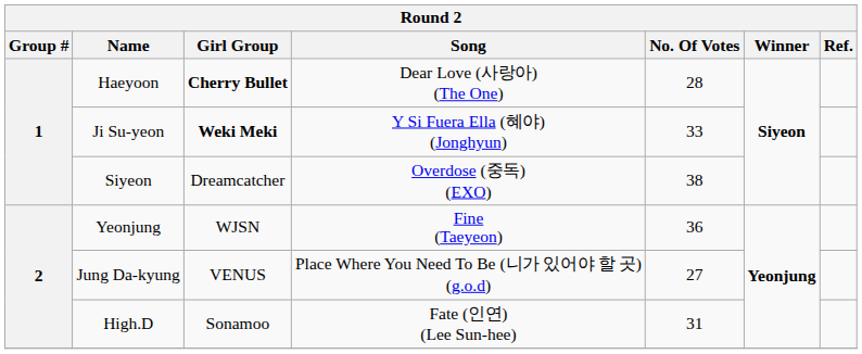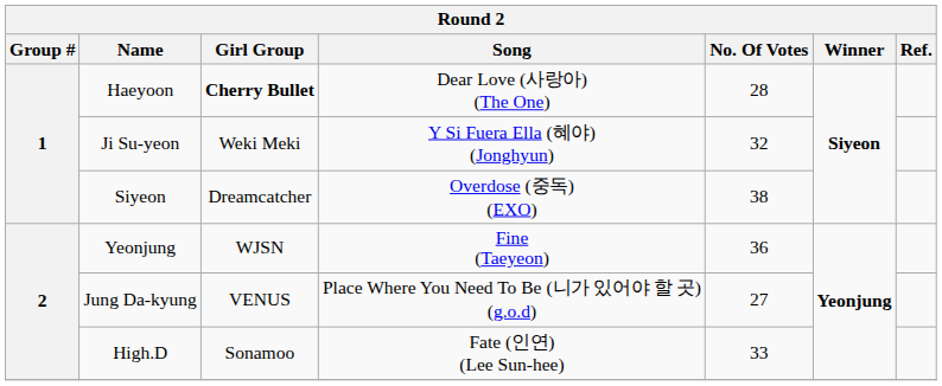 <table class="wikitable" style="text-align:center">
 <tr>
 <th colspan="7">Round 2</th>
 </tr>
 <tr>
 <th>Group #</th>
 <th>Name</th>
 <th>Girl Group</th>
 <th>Song</th>
 <th>No. Of Votes</th>
 <th>Winner</th>
 <th>Ref.</th>
 </tr>
 <tr>
 <th rowspan="3">1</th>
 <td>Haeyoon</td>
 <td><strong>Cherry Bullet</strong></td>
 <td>Dear Love (사랑아)<br>(<a href='#'>The One</a>)</td>
 <td>28</td>
 <td rowspan="3"><strong>Siyeon</strong></td>
 <td></td>
 </tr>
 <tr>
 <td>Ji Su-yeon</td>
-<td><strong>Weki Meki</strong></td>
+<td>Weki Meki</td>
 <td><a href='#'>Y Si Fuera Ella</a> (혜야)<br>(<a href='#'>Jonghyun</a>)</td>
-<td>33</td>
+<td>32</td>
 <td></td>
 </tr>
 <tr>
 <td>Siyeon</td>
 <td>Dreamcatcher</td>
 <td><a href='#'>Overdose</a> (중독)<br>(<a href='#'>EXO</a>)</td>
 <td>38</td>
 <td></td>
 </tr>
 <tr>
 <th rowspan="3">2</th>
 <td>Yeonjung</td>
 <td>WJSN</td>
 <td><a href='#'>Fine</a><br>(<a href='#'>Taeyeon</a>)</td>
 <td>36</td>
 <td rowspan="3"><strong>Yeonjung</strong></td>
 <td></td>
 </tr>
 <tr>
 <td>Jung Da-kyung</td>
 <td>VENUS</td>
 <td>Place Where You Need To Be (니가 있어야 할 곳)<br>(<a href='#'>g.o.d</a>)</td>
 <td>27</td>
 <td></td>
 </tr>
 <tr>
 <td>High.D</td>
 <td>Sonamoo</td>
 <td>Fate (인연)<br>(Lee Sun-hee)</td>
-<td>31</td>
+<td>33</td>
 <td></td>
 </tr>
 <tr>
 </tr>
 </table>
